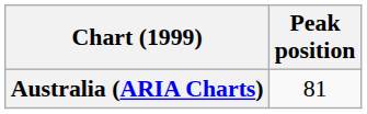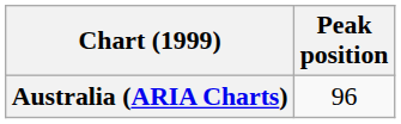 <table class="wikitable sortable plainrowheaders" style="text-align:center">
 <tr>
 <th scope="col">Chart (1999)</th>
 <th scope="col">Peak<br>position</th>
 </tr>
 <tr>
 <th scope="row">Australia (<a href='#'>ARIA Charts</a>)</th>
-<td>81</td>
+<td>96</td>
 </tr>
 </table>
